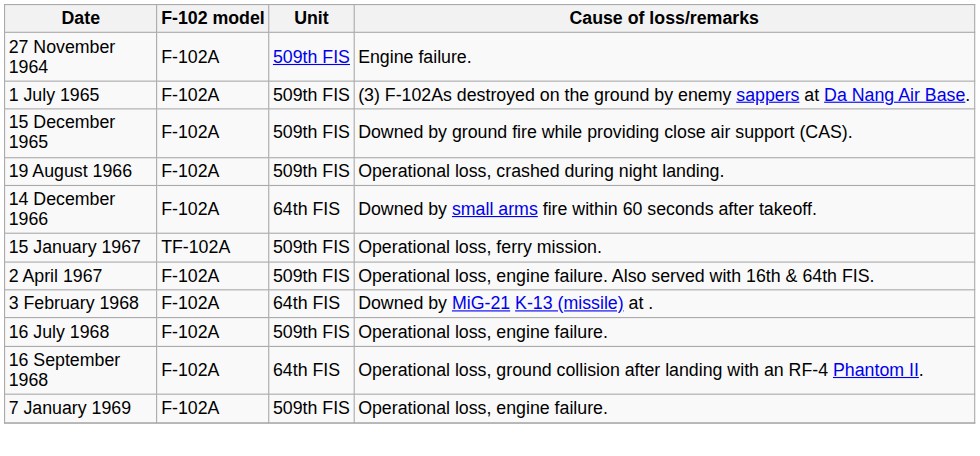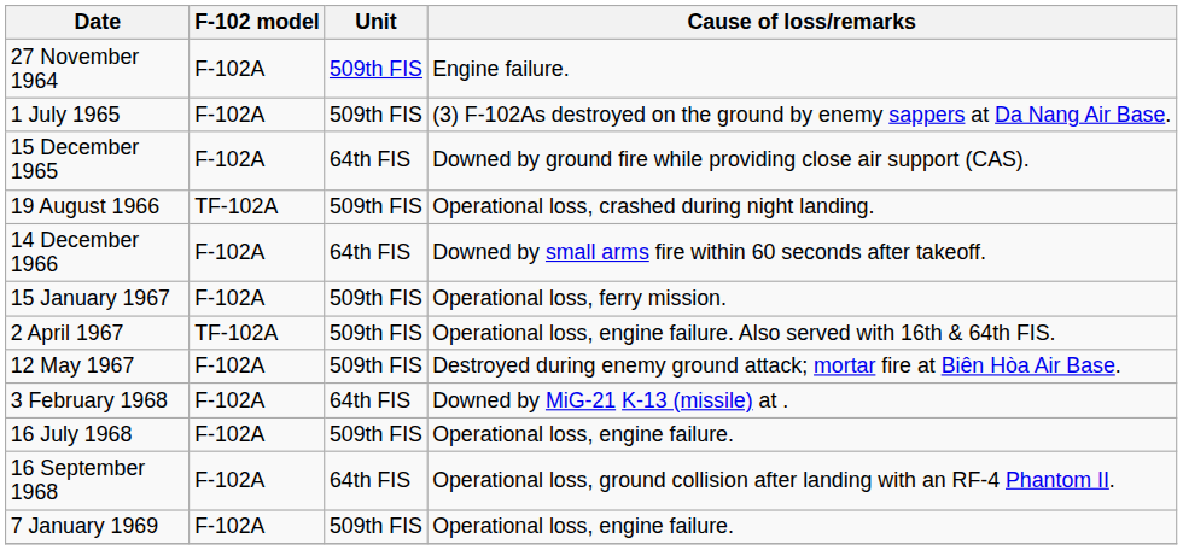 <table class="wikitable">
 <tr>
 <th style=width:130px;>Date</th>
 <th>F-102 model</th>
 <th>Unit</th>
 <th>Cause of loss/remarks</th>
 </tr>
 <tr>
 <td>27 November 1964</td>
 <td>F-102A</td>
 <td><a href='#'>509th FIS</a></td>
 <td>Engine failure.</td>
 </tr>
 <tr>
 <td>1 July 1965</td>
 <td>F-102A</td>
 <td>509th FIS</td>
 <td>(3) F-102As destroyed on the ground by enemy <a href='#'>sappers</a> at <a href='#'>Da Nang Air Base</a>.</td>
 </tr>
 <tr>
 <td>15 December 1965</td>
 <td>F-102A</td>
-<td>509th FIS</td>
+<td>64th FIS</td>
 <td>Downed by ground fire while providing close air support (CAS).</td>
 </tr>
 <tr>
 <td>19 August 1966</td>
-<td>F-102A</td>
+<td>TF-102A</td>
 <td>509th FIS</td>
 <td>Operational loss, crashed during night landing.</td>
 </tr>
 <tr>
 <td>14 December 1966</td>
 <td>F-102A</td>
 <td>64th FIS</td>
 <td>Downed by <a href='#'>small arms</a> fire within 60 seconds after takeoff.</td>
 </tr>
 <tr>
 <td>15 January 1967</td>
-<td>TF-102A</td>
+<td>F-102A</td>
 <td>509th FIS</td>
 <td>Operational loss, ferry mission.</td>
 </tr>
 <tr>
 <td>2 April 1967</td>
+<td>TF-102A</td>
+<td>509th FIS</td>
+<td>Operational loss, engine failure. Also served with 16th & 64th FIS.</td>
+</tr>
+<tr>
+<td>12 May 1967</td>
 <td>F-102A</td>
 <td>509th FIS</td>
-<td>Operational loss, engine failure. Also served with 16th & 64th FIS.</td>
+<td>Destroyed during enemy ground attack; <a href='#'>mortar</a> fire at <a href='#'>Biên Hòa Air Base</a>.</td>
 </tr>
 <tr>
 <td>3 February 1968</td>
 <td>F-102A</td>
 <td>64th FIS</td>
 <td>Downed by <a href='#'>MiG-21</a> <a href='#'>K-13 (missile)</a> at .</td>
 </tr>
 <tr>
 <td>16 July 1968</td>
 <td>F-102A</td>
 <td>509th FIS</td>
 <td>Operational loss, engine failure.</td>
 </tr>
 <tr>
 <td>16 September 1968</td>
 <td>F-102A</td>
 <td>64th FIS</td>
 <td>Operational loss, ground collision after landing with an RF-4 <a href='#'>Phantom II</a>.</td>
 </tr>
 <tr>
 <td>7 January 1969</td>
 <td>F-102A</td>
 <td>509th FIS</td>
 <td>Operational loss, engine failure.</td>
 </tr>
 <tr>
 </tr>
 </table>
